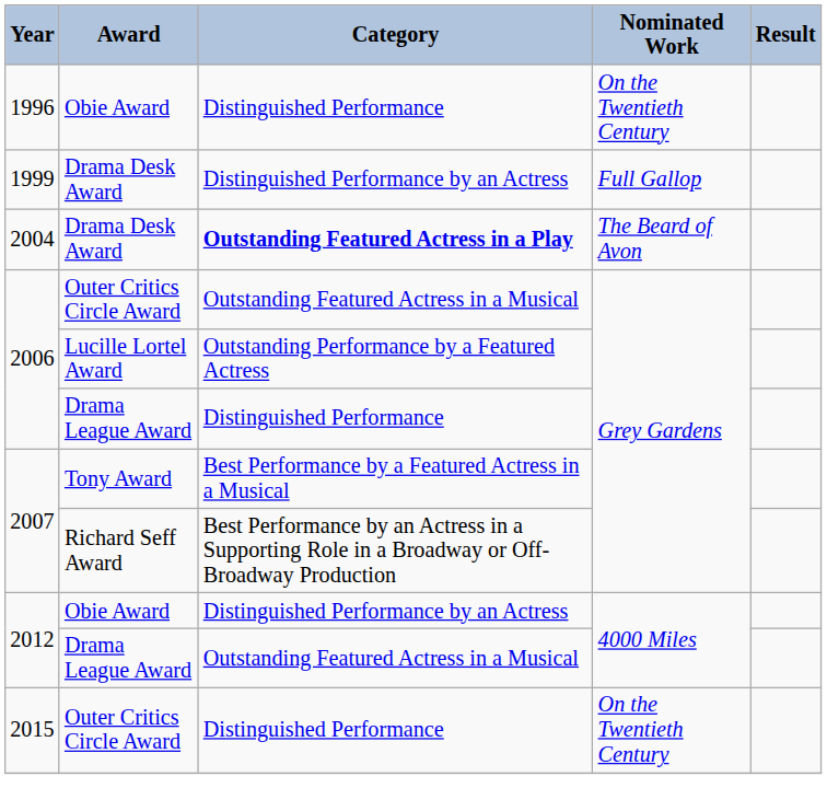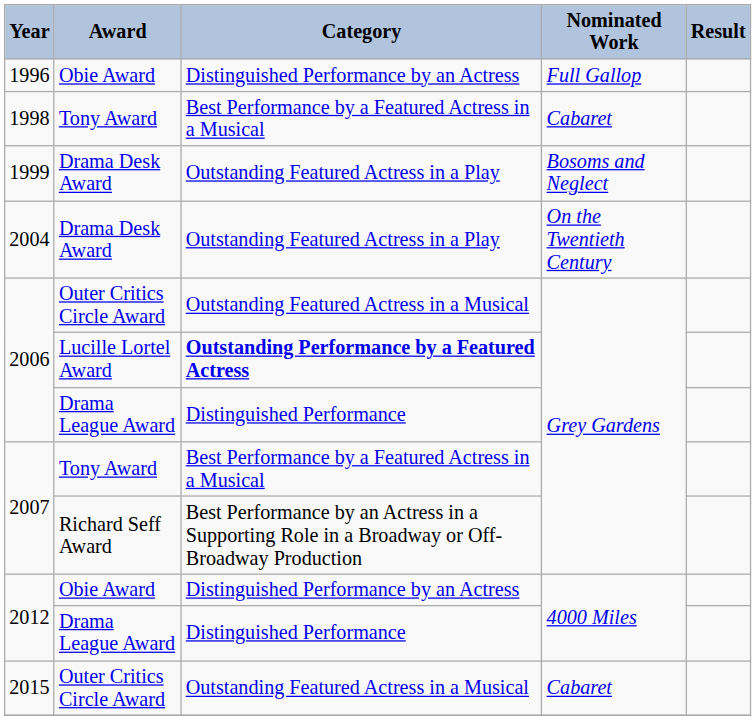 <table class="wikitable" style="font-size:100%; background: #f9f9f9; width:95%">
 <tr align="center">
 <th style="background:#B0C4DE">Year</th>
 <th style="background:#B0C4DE">Award</th>
 <th style="background:#B0C4DE">Category</th>
 <th style="background:#B0C4DE">Nominated Work</th>
 <th style="background:#B0C4DE">Result</th>
 </tr>
 <tr>
 <td rowspan="1" align="center">1996</td>
 <td><a href='#'>Obie Award</a></td>
-<td><a href='#'>Distinguished Performance</a></td>
-<td rowspan="1"><em><a href='#'>On the Twentieth Century</a></em></td>
+<td><a href='#'>Distinguished Performance by an Actress</a></td>
+<td rowspan="1"><em><a href='#'>Full Gallop</a></em></td>
+<td></td>
+</tr>
+<tr>
+<td rowspan="1" align="center">1998</td>
+<td><a href='#'>Tony Award</a></td>
+<td><a href='#'>Best Performance by a Featured Actress in a Musical</a></td>
+<td rowspan="1"><em><a href='#'>Cabaret</a></em></td>
 <td></td>
 </tr>
 <tr>
 <td rowspan="1" align="center">1999</td>
 <td><a href='#'>Drama Desk Award</a></td>
-<td><a href='#'>Distinguished Performance by an Actress</a></td>
-<td rowspan="1"><em><a href='#'>Full Gallop</a></em></td>
+<td><a href='#'>Outstanding Featured Actress in a Play</a></td>
+<td rowspan="1"><em><a href='#'>Bosoms and Neglect</a></em></td>
 <td></td>
 </tr>
 <tr>
 <td rowspan="1" align="center">2004</td>
 <td><a href='#'>Drama Desk Award</a></td>
-<td><strong><a href='#'>Outstanding Featured Actress in a Play</a></strong></td>
-<td rowspan="1"><em><a href='#'>The Beard of Avon</a></em></td>
+<td><a href='#'>Outstanding Featured Actress in a Play</a></td>
+<td rowspan="1"><em><a href='#'>On the Twentieth Century</a></em></td>
 <td></td>
 </tr>
 <tr>
 <td rowspan="3" align="center">2006</td>
 <td><a href='#'>Outer Critics Circle Award</a></td>
 <td><a href='#'>Outstanding Featured Actress in a Musical</a></td>
 <td rowspan="5"><em><a href='#'>Grey Gardens</a></em></td>
 <td></td>
 </tr>
 <tr>
 <td><a href='#'>Lucille Lortel Award</a></td>
-<td><a href='#'>Outstanding Performance by a Featured Actress</a></td>
+<td><strong><a href='#'>Outstanding Performance by a Featured Actress</a></strong></td>
 <td></td>
 </tr>
 <tr>
 <td><a href='#'>Drama League Award</a></td>
 <td><a href='#'>Distinguished Performance</a></td>
 <td></td>
 </tr>
 <tr>
 <td rowspan="2" align="center">2007</td>
 <td><a href='#'>Tony Award</a></td>
 <td><a href='#'>Best Performance by a Featured Actress in a Musical</a></td>
 <td></td>
 </tr>
 <tr>
 <td>Richard Seff Award</td>
 <td>Best Performance by an Actress in a Supporting Role in a Broadway or Off-Broadway Production</td>
 <td></td>
 </tr>
 <tr>
 <td rowspan="2" align="center">2012</td>
 <td><a href='#'>Obie Award</a></td>
 <td><a href='#'>Distinguished Performance by an Actress</a></td>
 <td rowspan="2"><em><a href='#'>4000 Miles</a></em></td>
 <td></td>
 </tr>
 <tr>
 <td><a href='#'>Drama League Award</a></td>
-<td><a href='#'>Outstanding Featured Actress in a Musical</a></td>
+<td><a href='#'>Distinguished Performance</a></td>
 <td></td>
 </tr>
 <tr>
 <td rowspan="1" align="center">2015</td>
 <td><a href='#'>Outer Critics Circle Award</a></td>
-<td><a href='#'>Distinguished Performance</a></td>
-<td rowspan="1"><em><a href='#'>On the Twentieth Century</a></em></td>
+<td><a href='#'>Outstanding Featured Actress in a Musical</a></td>
+<td rowspan="1"><em><a href='#'>Cabaret</a></em></td>
 <td></td>
 </tr>
 <tr>
 </tr>
 </table>
